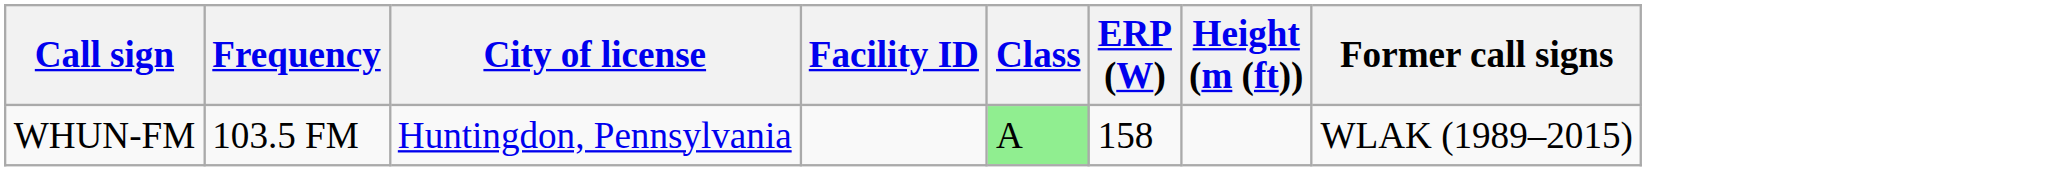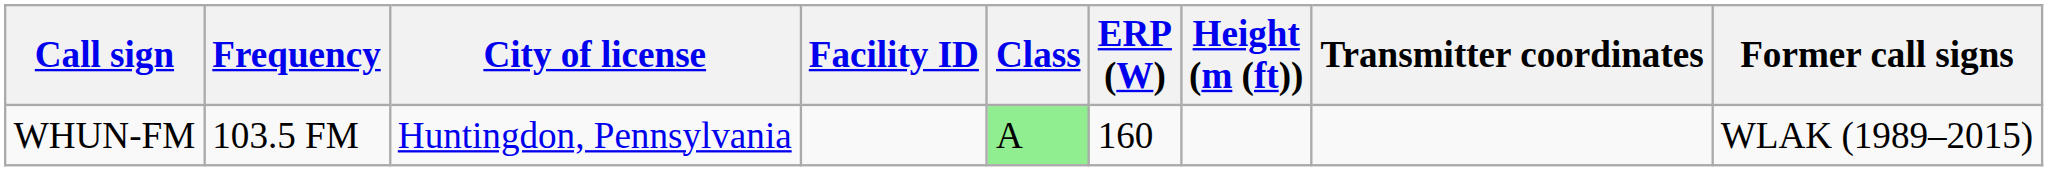 <table class="wikitable sortable">
 <tr>
 <th><a href='#'>Call sign</a></th>
 <th data-sort-type="number"><a href='#'>Frequency</a></th>
 <th><a href='#'>City of license</a></th>
 <th><a href='#'>Facility ID</a></th>
 <th><a href='#'>Class</a></th>
 <th data-sort-type="number"><a href='#'>ERP</a><br>(<a href='#'>W</a>)</th>
 <th data-sort-type="number"><a href='#'>Height</a><br>(<a href='#'>m</a> (<a href='#'>ft</a>))</th>
+<th class="unsortable">Transmitter coordinates</th>
 <th class="unsortable">Former call signs</th>
 </tr>
 <tr>
 <td>WHUN-FM</td>
 <td>103.5 FM</td>
 <td><a href='#'>Huntingdon, Pennsylvania</a></td>
 <td></td>
 <td style="background: lightgreen;">A</td>
-<td>158</td>
+<td>160</td>
+<td></td>
 <td></td>
 <td>WLAK (1989–2015)</td>
 </tr>
 </table>
